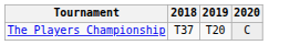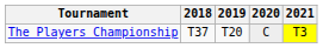 <table class="wikitable" style="font-size:95%;text-align:center;">
 <tr>
 <th>Tournament</th>
 <th>2018</th>
 <th>2019</th>
 <th>2020</th>
+<th>2021</th>
 </tr>
 <tr>
 <td align=left><a href='#'>The Players Championship</a></td>
 <td>T37</td>
 <td>T20</td>
 <td style="background:#eeeeee;">C</td>
+<td style="background:yellow;">T3</td>
 </tr>
 </table>
